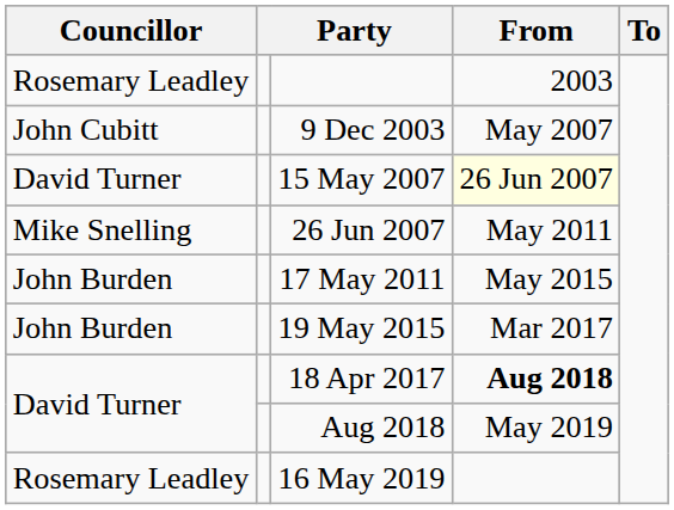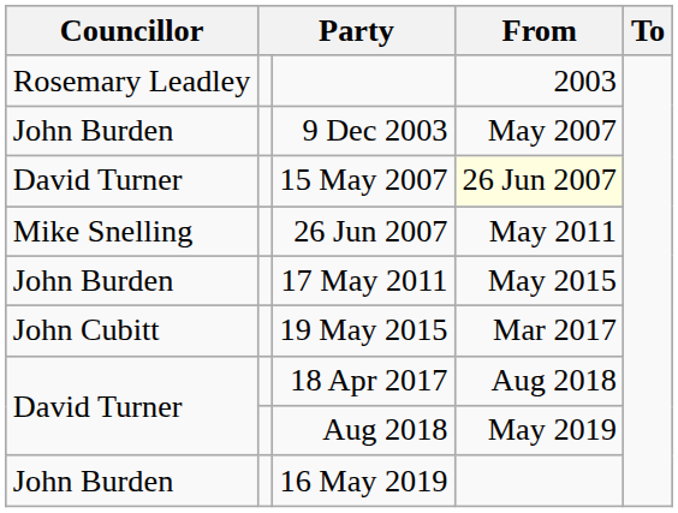 <table class=wikitable>
 <tr>
 <th>Councillor</th>
 <th colspan=2>Party</th>
 <th>From</th>
 <th>To</th>
 </tr>
 <tr>
 <td>Rosemary Leadley</td>
 <td></td>
 <td align=right></td>
 <td align=right>2003</td>
 </tr>
 <tr>
-<td>John Cubitt</td>
+<td>John Burden</td>
 <td></td>
 <td align=right>9 Dec 2003</td>
 <td align=right>May 2007</td>
 </tr>
 <tr>
 <td>David Turner</td>
 <td></td>
 <td align=right>15 May 2007</td>
 <td align=right style="background: lightyellow;">26 Jun 2007</td>
 </tr>
 <tr>
 <td>Mike Snelling</td>
 <td></td>
 <td align=right>26 Jun 2007</td>
 <td align=right>May 2011</td>
 </tr>
 <tr>
 <td>John Burden</td>
 <td></td>
 <td align=right>17 May 2011</td>
 <td align=right>May 2015</td>
 </tr>
 <tr>
-<td>John Burden</td>
+<td>John Cubitt</td>
 <td></td>
 <td align=right>19 May 2015</td>
 <td align=right>Mar 2017</td>
 </tr>
 <tr>
 <td rowspan=2>David Turner</td>
 <td></td>
 <td align=right>18 Apr 2017</td>
-<td align=right><strong>Aug 2018</strong></td>
+<td align=right>Aug 2018</td>
 </tr>
 <tr>
 <td></td>
 <td align=right>Aug 2018</td>
 <td align=right>May 2019</td>
 </tr>
 <tr>
-<td>Rosemary Leadley</td>
+<td>John Burden</td>
 <td></td>
 <td align=right>16 May 2019</td>
 <td></td>
 </tr>
 </table>
